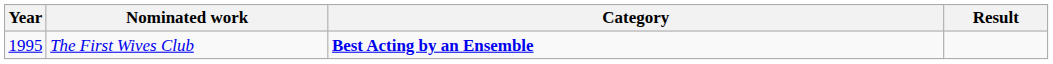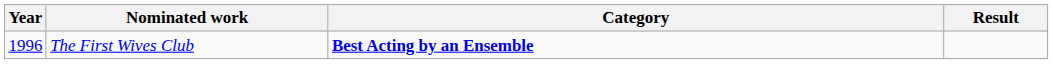 <table class=wikitable>
 <tr>
 <th width=4%>Year</th>
 <th width=27%>Nominated work</th>
 <th width=59%>Category</th>
 <th width=10%>Result</th>
 </tr>
 <tr>
-<td><a href='#'>1995</a></td>
+<td><a href='#'>1996</a></td>
 <td><em><a href='#'>The First Wives Club</a></em></td>
 <td><strong><a href='#'>Best Acting by an Ensemble</a></strong></td>
 <td></td>
 </tr>
 </table>
